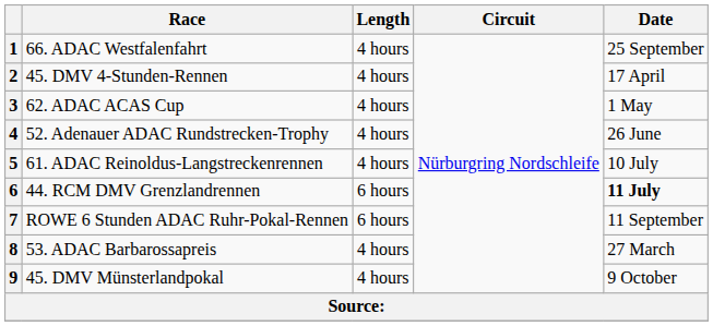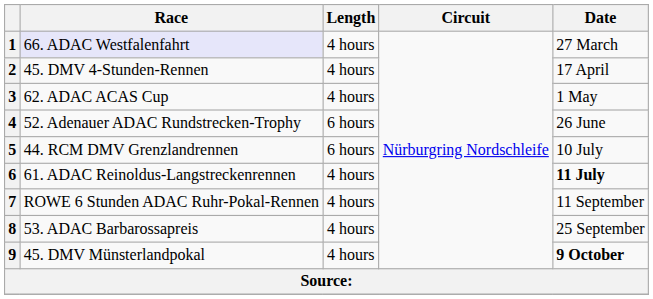 <table class="wikitable" style="font-size: 90%;">
 <tr>
 <th></th>
 <th>Race</th>
 <th>Length</th>
 <th>Circuit</th>
 <th>Date</th>
 </tr>
 <tr>
 <th>1</th>
-<td>66. ADAC Westfalenfahrt</td>
+<td style="background: lavender;">66. ADAC Westfalenfahrt</td>
 <td style="text-align:center">4 hours</td>
 <td rowspan="9"> <a href='#'>Nürburgring Nordschleife</a></td>
-<td>25 September</td>
+<td>27 March</td>
 </tr>
 <tr>
 <th>2</th>
 <td>45. DMV 4-Stunden-Rennen</td>
 <td style="text-align:center">4 hours</td>
 <td>17 April</td>
 </tr>
 <tr>
 <th>3</th>
 <td>62. ADAC ACAS Cup</td>
 <td style="text-align:center">4 hours</td>
 <td>1 May</td>
 </tr>
 <tr>
 <th>4</th>
 <td>52. Adenauer ADAC Rundstrecken-Trophy</td>
-<td style="text-align:center">4 hours</td>
+<td style="text-align:center">6 hours</td>
 <td>26 June</td>
 </tr>
 <tr>
 <th>5</th>
-<td>61. ADAC Reinoldus-Langstreckenrennen</td>
-<td style="text-align:center">4 hours</td>
+<td>44. RCM DMV Grenzlandrennen</td>
+<td style="text-align:center">6 hours</td>
 <td>10 July</td>
 </tr>
 <tr>
 <th>6</th>
-<td>44. RCM DMV Grenzlandrennen</td>
-<td style="text-align:center">6 hours</td>
+<td>61. ADAC Reinoldus-Langstreckenrennen</td>
+<td style="text-align:center">4 hours</td>
 <td><strong>11 July</strong></td>
 </tr>
 <tr>
 <th>7</th>
 <td>ROWE 6 Stunden ADAC Ruhr-Pokal-Rennen</td>
-<td style="text-align:center">6 hours</td>
+<td style="text-align:center">4 hours</td>
 <td>11 September</td>
 </tr>
 <tr>
 <th>8</th>
 <td>53. ADAC Barbarossapreis</td>
 <td style="text-align:center">4 hours</td>
-<td>27 March</td>
+<td>25 September</td>
 </tr>
 <tr>
 <th>9</th>
 <td>45. DMV Münsterlandpokal</td>
 <td style="text-align:center">4 hours</td>
-<td>9 October</td>
+<td><strong>9 October</strong></td>
 </tr>
 <tr>
 <th colspan="5">Source:</th>
 </tr>
 <tr>
 </tr>
 </table>
